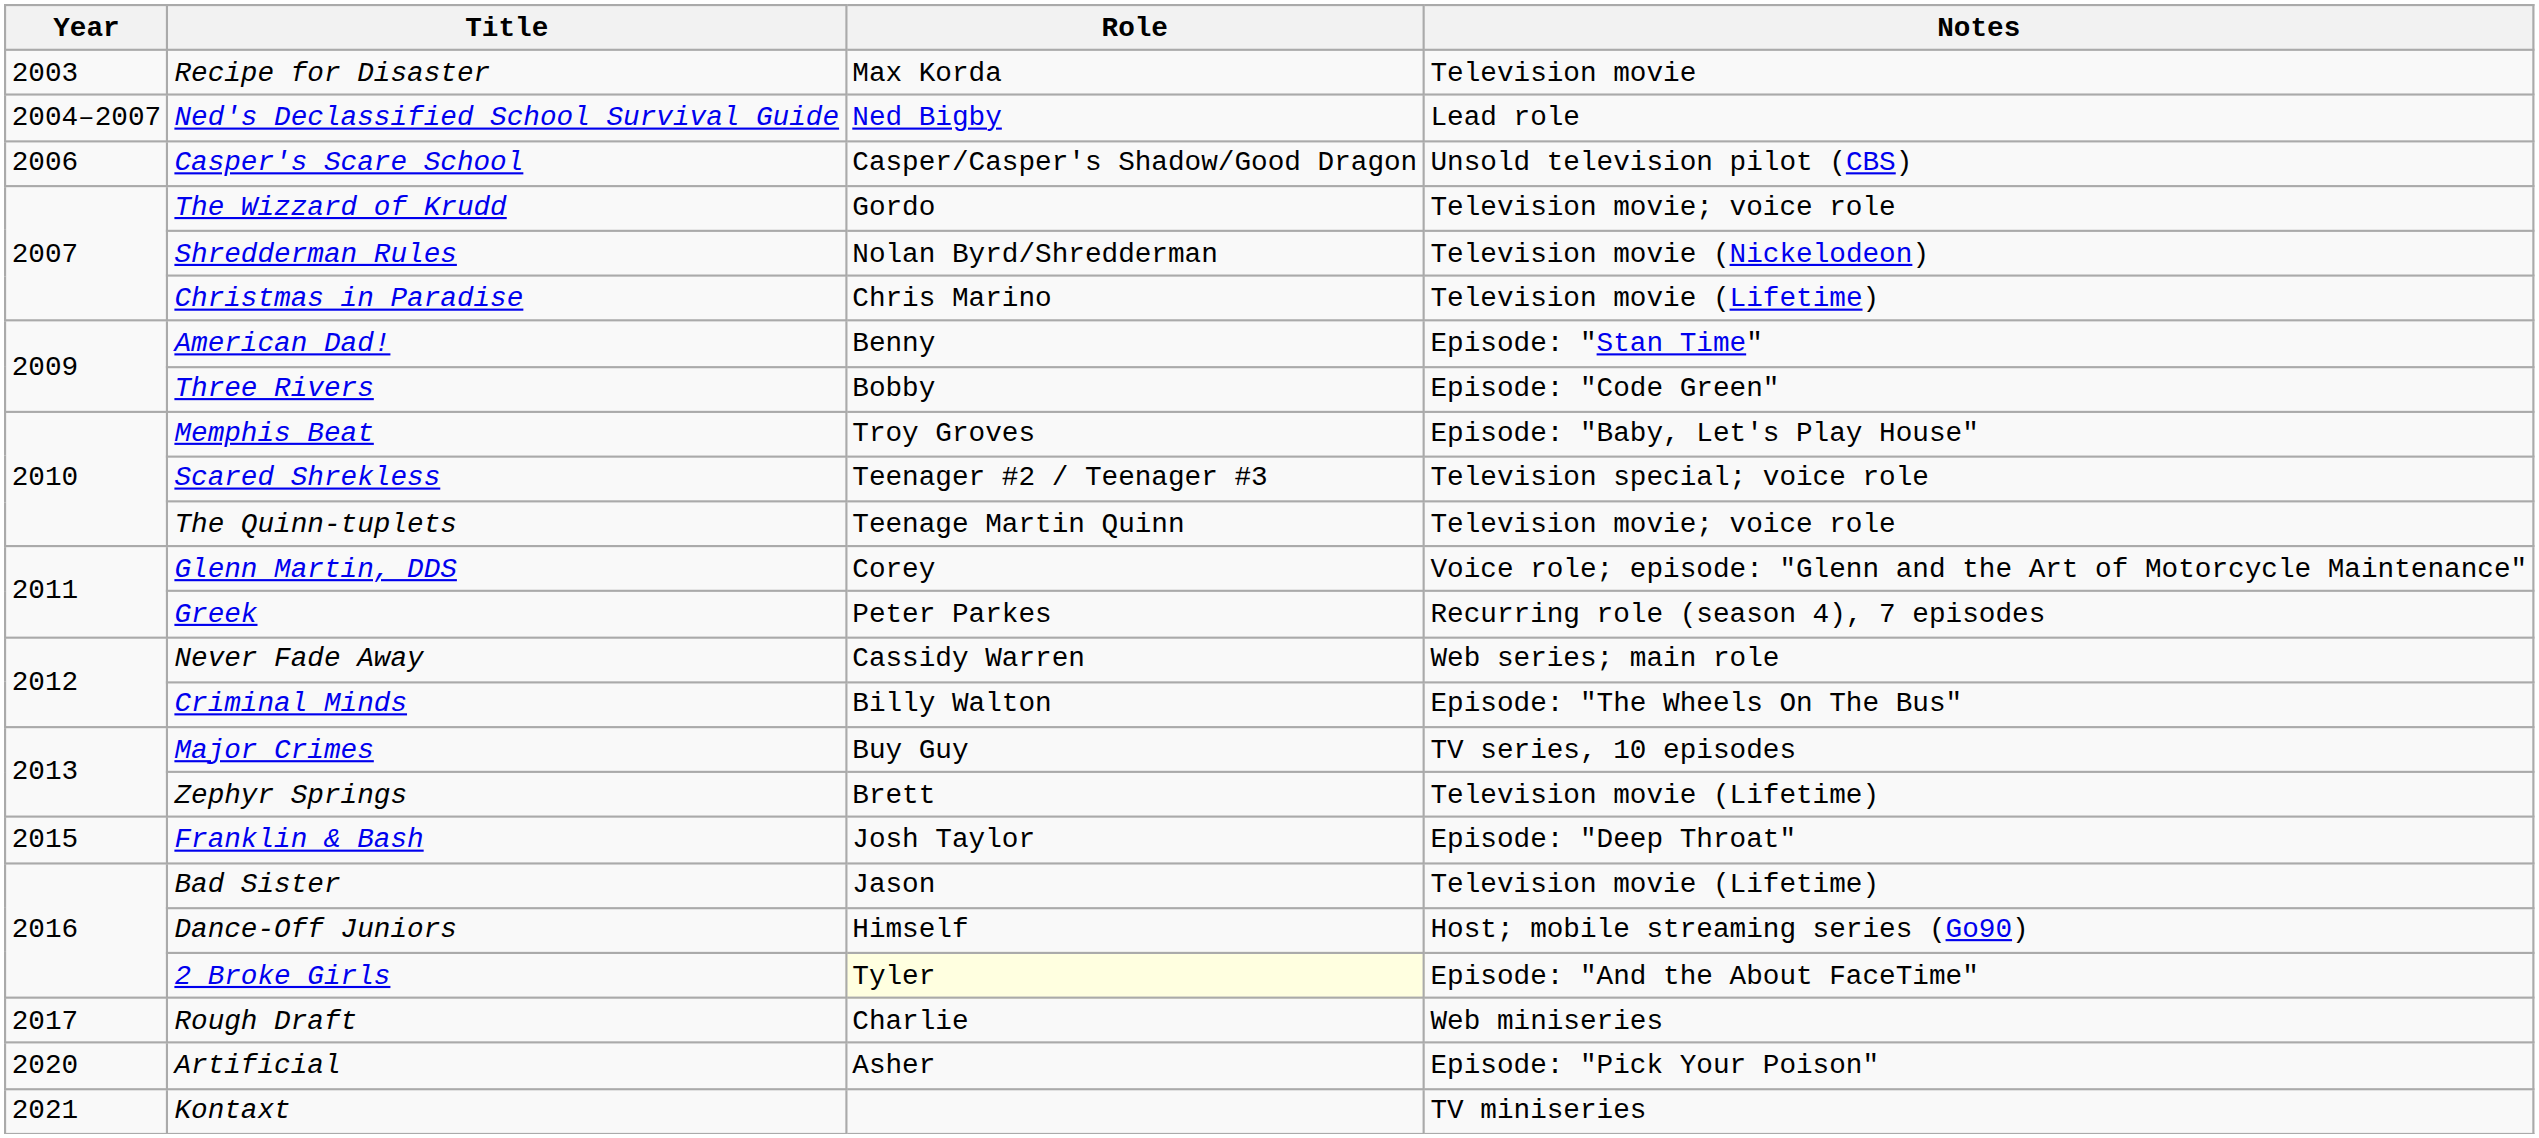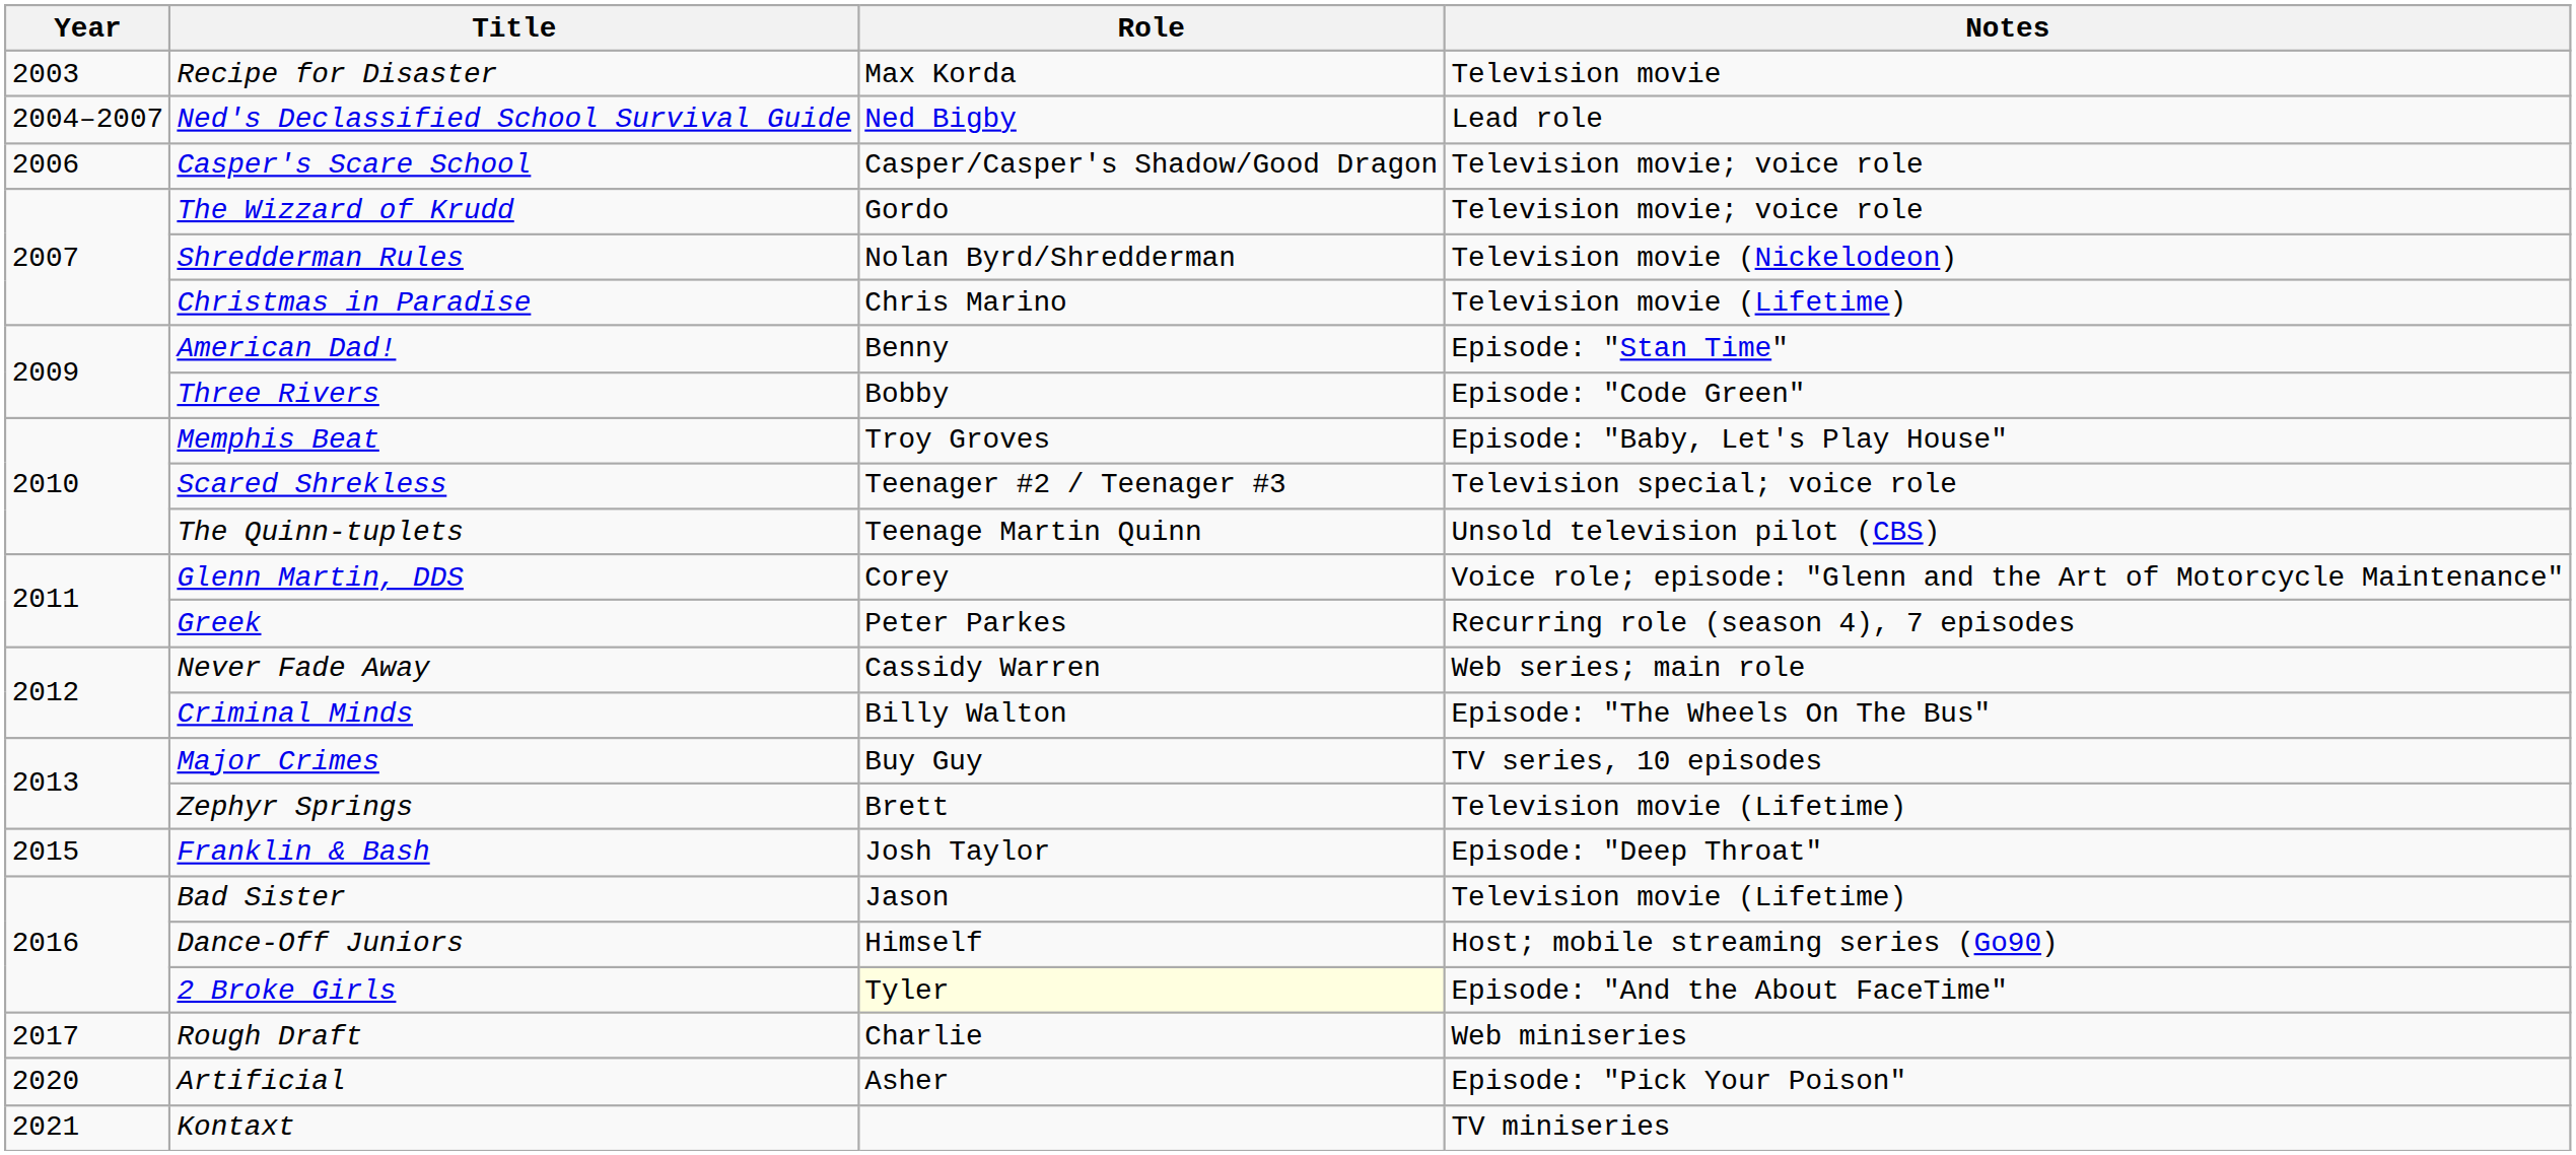 <table class="wikitable sortable">
 <tr>
 <th>Year</th>
 <th>Title</th>
 <th>Role</th>
 <th class="unsortable">Notes</th>
 </tr>
 <tr>
 <td>2003</td>
 <td><em>Recipe for Disaster</em></td>
 <td>Max Korda</td>
 <td>Television movie</td>
 </tr>
 <tr>
 <td>2004–2007</td>
 <td><em><a href='#'>Ned's Declassified School Survival Guide</a></em></td>
 <td><a href='#'>Ned Bigby</a></td>
 <td>Lead role</td>
 </tr>
 <tr>
 <td>2006</td>
 <td><em><a href='#'>Casper's Scare School</a></em></td>
 <td>Casper/Casper's Shadow/Good Dragon</td>
-<td>Unsold television pilot (<a href='#'>CBS</a>)</td>
+<td>Television movie; voice role</td>
 </tr>
 <tr>
 <td rowspan="3">2007</td>
 <td><em><a href='#'>The Wizzard of Krudd</a></em></td>
 <td>Gordo</td>
 <td>Television movie; voice role</td>
 </tr>
 <tr>
 <td><em><a href='#'>Shredderman Rules</a></em></td>
 <td>Nolan Byrd/Shredderman</td>
 <td>Television movie (<a href='#'>Nickelodeon</a>)</td>
 </tr>
 <tr>
 <td><em><a href='#'>Christmas in Paradise</a></em></td>
 <td>Chris Marino</td>
 <td>Television movie (<a href='#'>Lifetime</a>)</td>
 </tr>
 <tr>
 <td rowspan="2">2009</td>
 <td><em><a href='#'>American Dad!</a></em></td>
 <td>Benny</td>
 <td>Episode: "<a href='#'>Stan Time</a>"</td>
 </tr>
 <tr>
 <td><em><a href='#'>Three Rivers</a></em></td>
 <td>Bobby</td>
 <td>Episode: "Code Green"</td>
 </tr>
 <tr>
 <td rowspan="3">2010</td>
 <td><em><a href='#'>Memphis Beat</a></em></td>
 <td>Troy Groves</td>
 <td>Episode: "Baby, Let's Play House"</td>
 </tr>
 <tr>
 <td><em><a href='#'>Scared Shrekless</a></em></td>
 <td>Teenager #2 / Teenager #3</td>
 <td>Television special; voice role</td>
 </tr>
 <tr>
 <td><em>The Quinn-tuplets</em></td>
 <td>Teenage Martin Quinn</td>
-<td>Television movie; voice role</td>
+<td>Unsold television pilot (<a href='#'>CBS</a>)</td>
 </tr>
 <tr>
 <td rowspan="2">2011</td>
 <td><em><a href='#'>Glenn Martin, DDS</a></em></td>
 <td>Corey</td>
 <td>Voice role; episode: "Glenn and the Art of Motorcycle Maintenance"</td>
 </tr>
 <tr>
 <td><em><a href='#'>Greek</a></em></td>
 <td>Peter Parkes</td>
 <td>Recurring role (season 4), 7 episodes</td>
 </tr>
 <tr>
 <td rowspan="2">2012</td>
 <td><em>Never Fade Away</em></td>
 <td>Cassidy Warren</td>
 <td>Web series; main role</td>
 </tr>
 <tr>
 <td><em><a href='#'>Criminal Minds</a></em></td>
 <td>Billy Walton</td>
 <td>Episode: "The Wheels On The Bus"</td>
 </tr>
 <tr>
 <td rowspan="2">2013</td>
 <td><em><a href='#'>Major Crimes</a></em></td>
 <td>Buy Guy</td>
 <td>TV series, 10 episodes</td>
 </tr>
 <tr>
 <td><em>Zephyr Springs</em></td>
 <td>Brett</td>
 <td>Television movie (Lifetime)</td>
 </tr>
 <tr>
 <td>2015</td>
 <td><em><a href='#'>Franklin & Bash</a></em></td>
 <td>Josh Taylor</td>
 <td>Episode: "Deep Throat"</td>
 </tr>
 <tr>
 <td rowspan="3">2016</td>
 <td><em>Bad Sister</em></td>
 <td>Jason</td>
 <td>Television movie (Lifetime)</td>
 </tr>
 <tr>
 <td><em>Dance-Off Juniors</em></td>
 <td>Himself</td>
 <td>Host; mobile streaming series (<a href='#'>Go90</a>)</td>
 </tr>
 <tr>
 <td><em><a href='#'>2 Broke Girls</a></em></td>
 <td style="background: lightyellow;">Tyler</td>
 <td>Episode: "And the About FaceTime"</td>
 </tr>
 <tr>
 <td>2017</td>
 <td><em>Rough Draft</em></td>
 <td>Charlie</td>
 <td>Web miniseries</td>
 </tr>
 <tr>
 <td>2020</td>
 <td><em>Artificial</em></td>
 <td>Asher</td>
 <td>Episode: "Pick Your Poison"</td>
 </tr>
 <tr>
 <td>2021</td>
 <td><em>Kontaxt</em></td>
 <td></td>
 <td>TV miniseries</td>
 </tr>
 </table>
